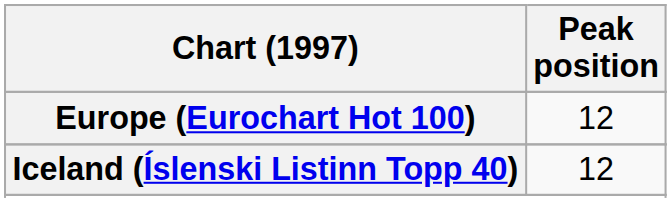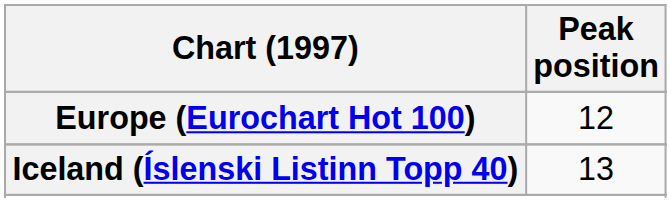 <table class="wikitable sortable plainrowheaders" style="text-align:center">
 <tr>
 <th>Chart (1997)</th>
 <th>Peak<br>position</th>
 </tr>
 <tr>
 </tr>
 <tr>
 <th scope="row">Europe (<a href='#'>Eurochart Hot 100</a>)</th>
 <td>12</td>
 </tr>
 <tr>
 </tr>
 <tr>
 <th scope="row">Iceland (<a href='#'>Íslenski Listinn Topp 40</a>)</th>
-<td>12</td>
+<td>13</td>
 </tr>
 <tr>
 </tr>
 <tr>
 </tr>
 <tr>
 </tr>
 <tr>
 </tr>
 <tr>
 </tr>
 <tr>
 </tr>
 <tr>
 </tr>
 </table>
